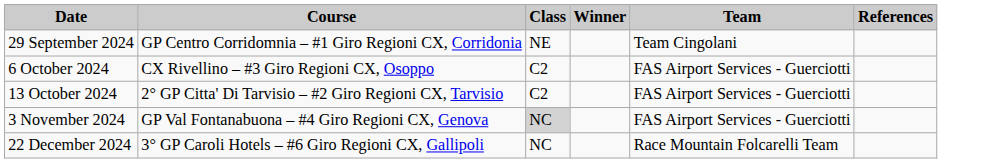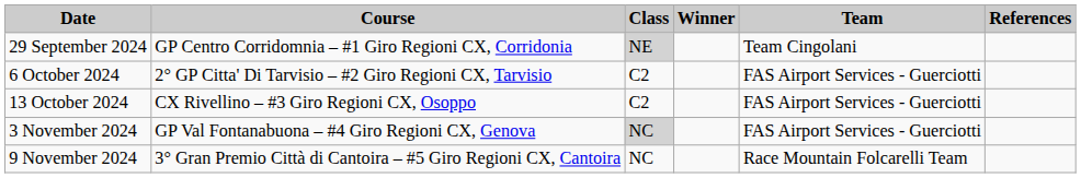 <table class="wikitable sortable alternance ">
 <tr>
 <th scope="col" style="background-color:#CCCCCC;">Date</th>
 <th scope="col" style="background-color:#CCCCCC;">Course</th>
 <th scope="col" style="background-color:#CCCCCC;">Class</th>
 <th scope="col" style="background-color:#CCCCCC;">Winner</th>
 <th scope="col" style="background-color:#CCCCCC;">Team</th>
 <th scope="col" style="background-color:#CCCCCC;">References</th>
 </tr>
 <tr>
 <td>29 September 2024</td>
 <td> GP Centro Corridomnia – #1 Giro Regioni CX, <a href='#'>Corridonia</a></td>
-<td>NE</td>
+<td style="background: lightgrey;">NE</td>
 <td></td>
 <td>Team Cingolani</td>
 <td></td>
 </tr>
 <tr>
 <td>6 October 2024</td>
-<td> CX Rivellino – #3 Giro Regioni CX, <a href='#'>Osoppo</a></td>
+<td> 2° GP Citta' Di Tarvisio – #2 Giro Regioni CX, <a href='#'>Tarvisio</a></td>
 <td>C2</td>
 <td></td>
 <td>FAS Airport Services - Guerciotti</td>
 <td></td>
 </tr>
 <tr>
 <td>13 October 2024</td>
-<td> 2° GP Citta' Di Tarvisio – #2 Giro Regioni CX, <a href='#'>Tarvisio</a></td>
+<td> CX Rivellino – #3 Giro Regioni CX, <a href='#'>Osoppo</a></td>
 <td>C2</td>
 <td></td>
 <td>FAS Airport Services - Guerciotti</td>
 <td></td>
 </tr>
 <tr>
 <td>3 November 2024</td>
 <td> GP Val Fontanabuona – #4 Giro Regioni CX, <a href='#'>Genova</a></td>
 <td style="background: lightgrey;">NC</td>
 <td></td>
 <td>FAS Airport Services - Guerciotti</td>
 <td></td>
 </tr>
 <tr>
-<td>22 December 2024</td>
-<td> 3° GP Caroli Hotels – #6 Giro Regioni CX, <a href='#'>Gallipoli</a></td>
+<td>9 November 2024</td>
+<td> 3° Gran Premio Città di Cantoira – #5 Giro Regioni CX, <a href='#'>Cantoira</a></td>
 <td>NC</td>
 <td></td>
 <td>Race Mountain Folcarelli Team</td>
 <td></td>
 </tr>
 </table>
